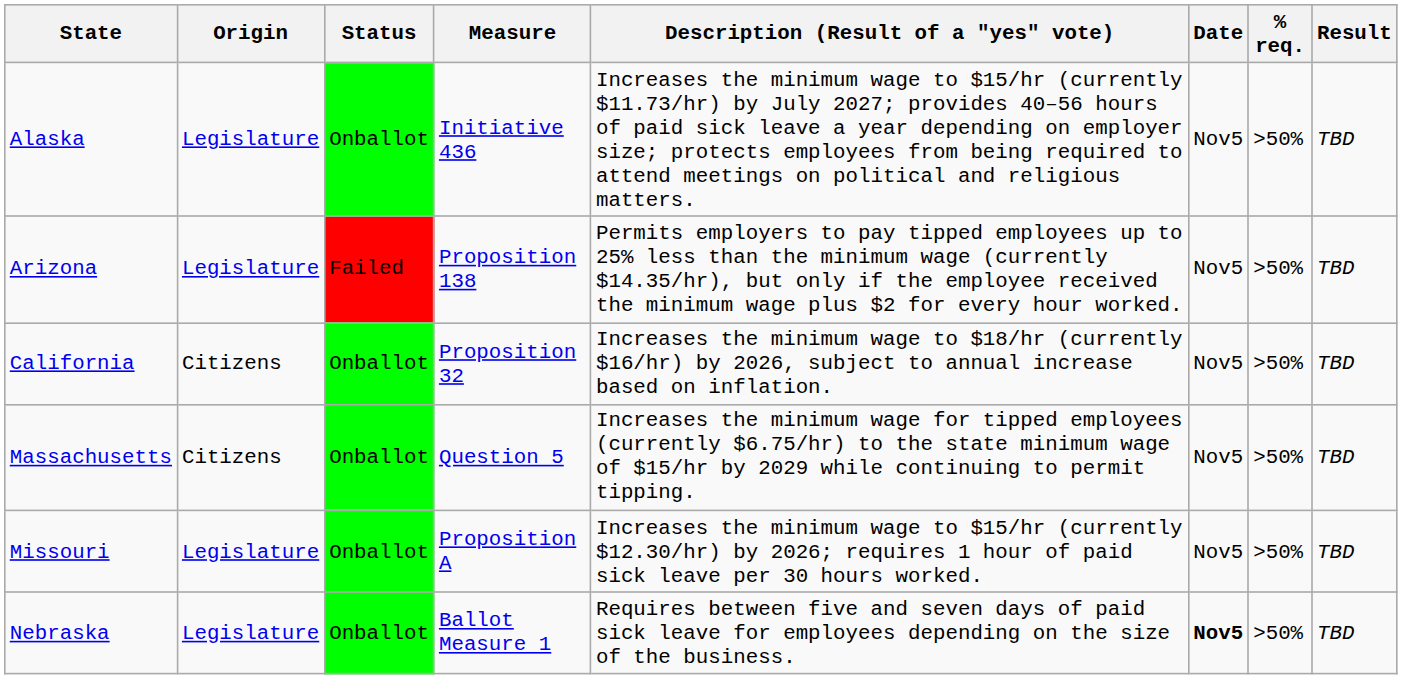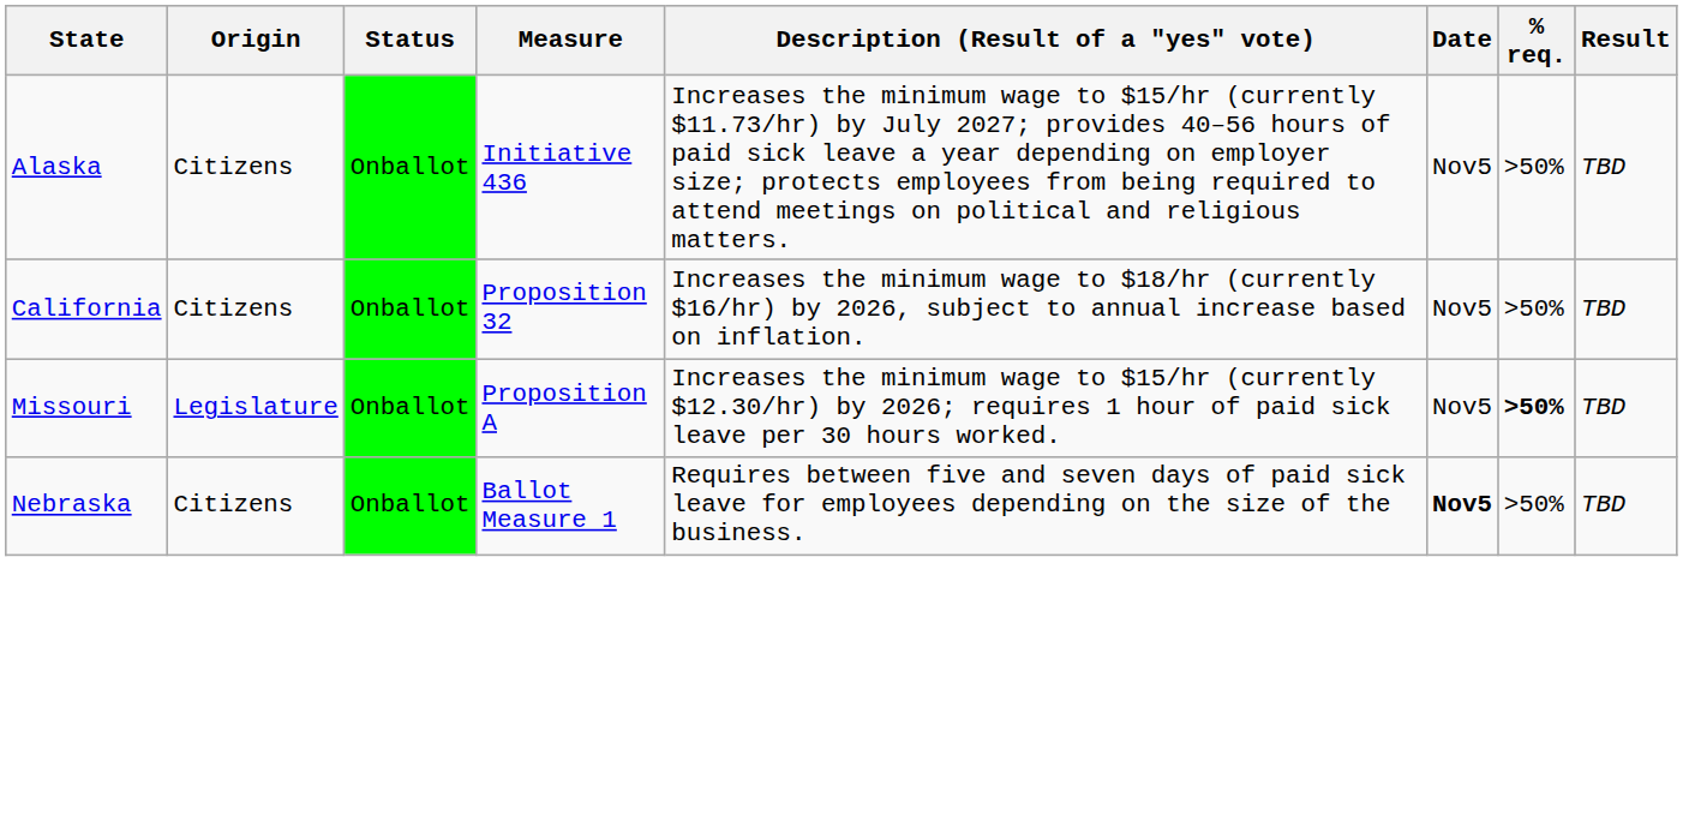 <table class="wikitable">
 <tr>
 <th>State</th>
 <th>Origin</th>
 <th>Status</th>
 <th>Measure</th>
 <th>Description (Result of a "yes" vote)</th>
 <th>Date</th>
 <th>% req.</th>
 <th>Result</th>
 </tr>
 <tr>
 <td><a href='#'>Alaska</a></td>
-<td><a href='#'>Legislature</a></td>
+<td>Citizens</td>
 <td style="background-color:#00FF00;">Onballot</td>
 <td><a href='#'>Initiative 436</a></td>
 <td>Increases the minimum wage to $15/hr (currently $11.73/hr) by July 2027; provides 40–56 hours of paid sick leave a year depending on employer size; protects employees from being required to attend meetings on political and religious matters.</td>
-<td>Nov5</td>
-<td>>50%</td>
-<td><em>TBD</em></td>
-</tr>
-<tr>
-<td><a href='#'>Arizona</a></td>
-<td><a href='#'>Legislature</a></td>
-<td style="background-color:#FF0000;">Failed</td>
-<td><a href='#'>Proposition 138</a></td>
-<td>Permits employers to pay tipped employees up to 25% less than the minimum wage (currently $14.35/hr), but only if the employee received the minimum wage plus $2 for every hour worked.</td>
 <td>Nov5</td>
 <td>>50%</td>
 <td><em>TBD</em></td>
 </tr>
 <tr>
 <td><a href='#'>California</a></td>
 <td>Citizens</td>
 <td style="background-color:#00FF00;">Onballot</td>
 <td><a href='#'>Proposition 32</a></td>
 <td>Increases the minimum wage to $18/hr (currently $16/hr) by 2026, subject to annual increase based on inflation.</td>
 <td>Nov5</td>
 <td>>50%</td>
 <td><em>TBD</em></td>
 </tr>
 <tr>
-<td><a href='#'>Massachusetts</a></td>
-<td>Citizens</td>
-<td style="background-color:#00FF00;">Onballot</td>
-<td><a href='#'>Question 5</a></td>
-<td>Increases the minimum wage for tipped employees (currently $6.75/hr) to the state minimum wage of $15/hr by 2029 while continuing to permit tipping.</td>
-<td>Nov5</td>
-<td>>50%</td>
-<td><em>TBD</em></td>
-</tr>
-<tr>
 <td><a href='#'>Missouri</a></td>
 <td><a href='#'>Legislature</a></td>
 <td style="background-color:#00FF00;">Onballot</td>
 <td><a href='#'>Proposition A</a></td>
 <td>Increases the minimum wage to $15/hr (currently $12.30/hr) by 2026; requires 1 hour of paid sick leave per 30 hours worked.</td>
 <td>Nov5</td>
-<td>>50%</td>
+<td><strong>>50%</strong></td>
 <td><em>TBD</em></td>
 </tr>
 <tr>
 <td><a href='#'>Nebraska</a></td>
-<td><a href='#'>Legislature</a></td>
+<td>Citizens</td>
 <td style="background-color:#00FF00;">Onballot</td>
 <td><a href='#'>Ballot Measure 1</a></td>
 <td>Requires between five and seven days of paid sick leave for employees depending on the size of the business.</td>
 <td><strong>Nov5</strong></td>
 <td>>50%</td>
 <td><em>TBD</em></td>
 </tr>
 </table>
